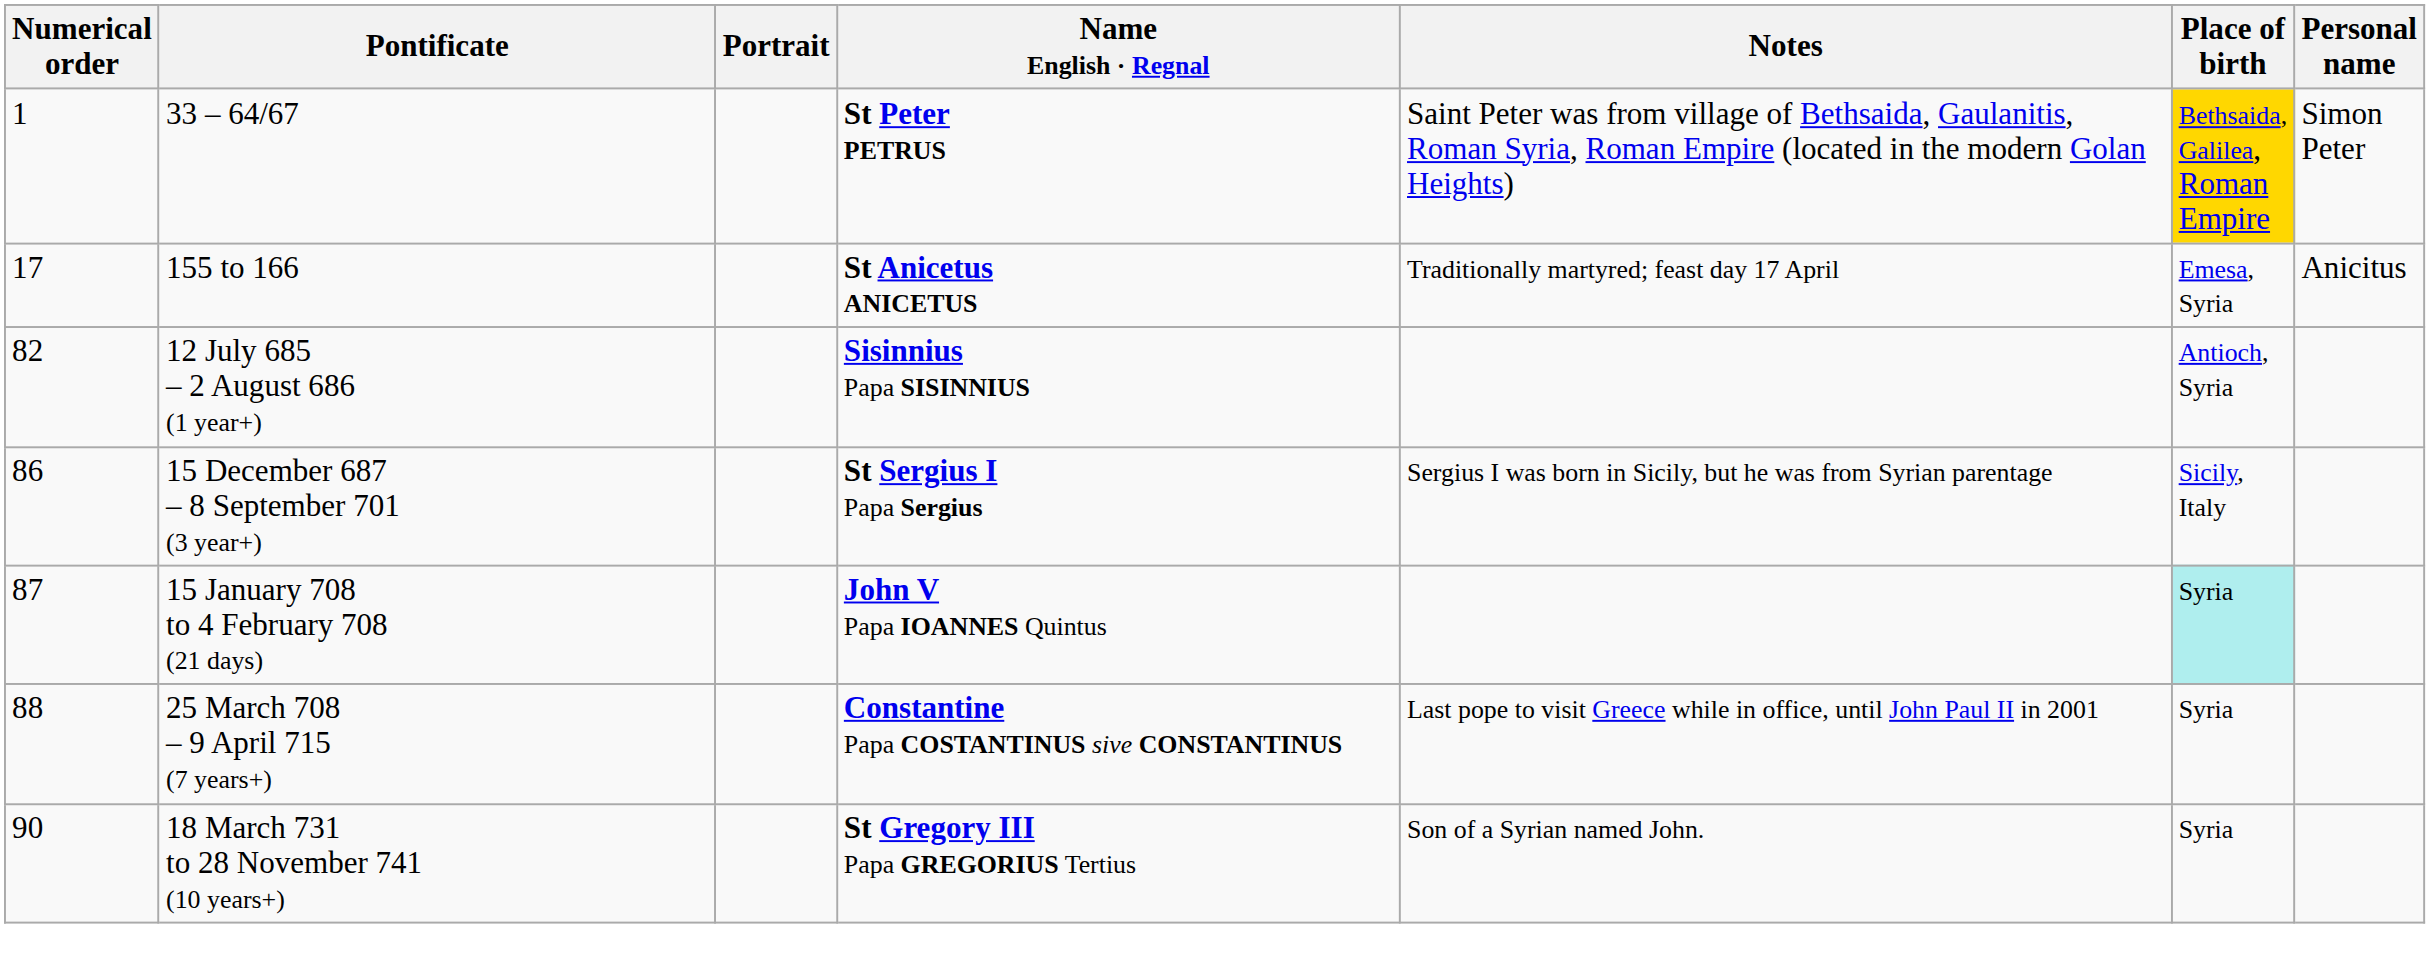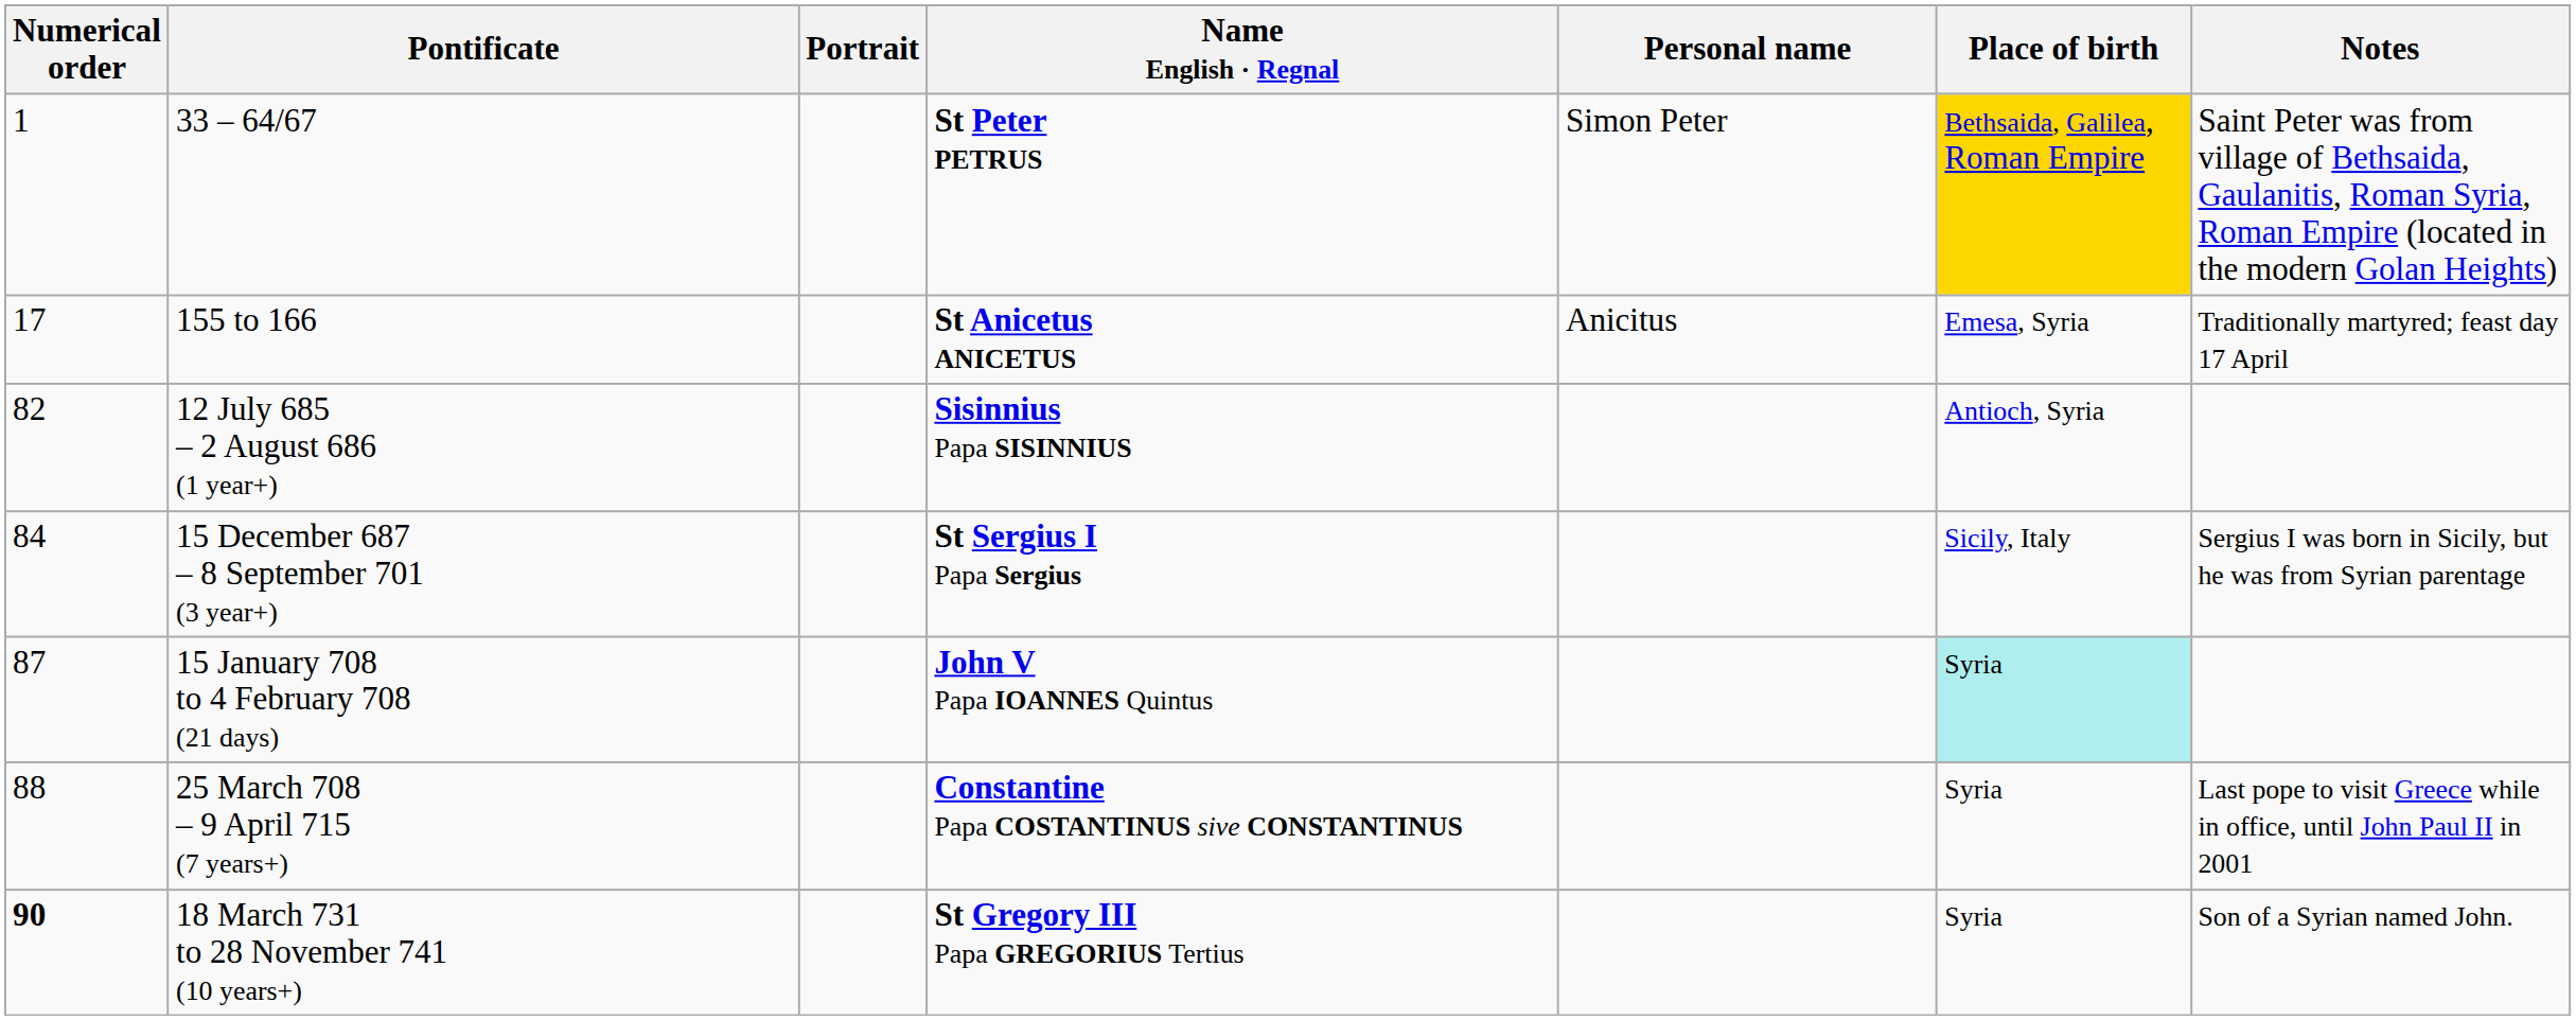 <table class="wikitable">
 <tr>
 <th style="width:5%;">Numerical order</th>
 <th style="width:25%;">Pontificate</th>
 <th style="width:5%;">Portrait</th>
 <th style="width:25%;">Name<br><small>English · <a href='#'>Regnal</a></small></th>
+<th style="width:15%;">Personal name</th>
+<th style="width:10%;">Place of birth</th>
 <th style="width:35%;">Notes</th>
-<th style="width:10%;">Place of birth</th>
-<th style="width:15%;">Personal name</th>
 </tr>
 <tr valign="top">
 <td>1</td>
 <td>33 – 64/67</td>
 <td></td>
 <td><strong>St <a href='#'>Peter</a></strong><br><small><strong>PETRUS</strong></small></td>
+<td>Simon Peter</td>
+<td style="background: gold;"><small><a href='#'>Bethsaida</a>, <a href='#'>Galilea</a></small>, <a href='#'>Roman Empire</a></td>
 <td>Saint Peter was from village of <a href='#'>Bethsaida</a>, <a href='#'>Gaulanitis</a>, <a href='#'>Roman Syria</a>, <a href='#'>Roman Empire</a> (located in the modern <a href='#'>Golan Heights</a>)</td>
-<td style="background: gold;"><small><a href='#'>Bethsaida</a>, <a href='#'>Galilea</a></small>, <a href='#'>Roman Empire</a></td>
-<td>Simon Peter</td>
 </tr>
 <tr valign="top">
 <td>17</td>
 <td>155 to 166</td>
 <td></td>
 <td><strong>St <a href='#'>Anicetus</a></strong><br><small><strong>ANICETUS</strong></small></td>
+<td>Anicitus</td>
+<td><small><a href='#'>Emesa</a>, Syria</small></td>
 <td><small>Traditionally martyred; feast day 17 April</small></td>
-<td><small><a href='#'>Emesa</a>, Syria</small></td>
-<td>Anicitus</td>
 </tr>
 <tr valign="top">
 <td>82</td>
 <td>12 July 685<br> – 2 August 686<br><small>(1 year+)</small></td>
 <td></td>
 <td><strong><a href='#'>Sisinnius</a></strong><br><small>Papa <strong>SISINNIUS</strong></small></td>
 <td> </td>
 <td><small><a href='#'>Antioch</a>, Syria</small></td>
 <td> </td>
 </tr>
 <tr valign="top">
-<td>86</td>
+<td>84</td>
 <td>15 December 687<br> – 8 September 701<br><small>(3 year+)</small></td>
 <td></td>
 <td><strong>St <a href='#'>Sergius I</a></strong><br><small>Papa <strong>Sergius</strong> </small></td>
+<td> </td>
+<td><small><a href='#'>Sicily</a>, Italy</small></td>
 <td><small>Sergius I was born in Sicily, but he was from Syrian parentage</small></td>
-<td><small><a href='#'>Sicily</a>, Italy</small></td>
-<td> </td>
 </tr>
 <tr valign="top">
 <td>87</td>
 <td>15 January 708<br> to 4 February 708<br><small>(21 days)</small></td>
 <td></td>
 <td><strong><a href='#'>John V</a></strong><br><small>Papa <strong>IOANNES</strong> Quintus</small></td>
 <td> </td>
 <td style="background: paleturquoise;"><small>Syria</small></td>
 <td> </td>
 </tr>
 <tr valign="top">
 <td>88</td>
 <td>25 March 708<br>– 9 April 715<br><small>(7 years+)</small></td>
 <td></td>
 <td><strong><a href='#'>Constantine</a></strong><br><small>Papa <strong>COSTANTINUS</strong> <em>sive</em> <strong>CONSTANTINUS</strong></small></td>
+<td> </td>
+<td><small>Syria</small></td>
 <td><small>Last pope to visit <a href='#'>Greece</a> while in office, until <a href='#'>John Paul II</a> in 2001</small></td>
-<td><small>Syria</small></td>
-<td> </td>
 </tr>
 <tr valign="top">
-<td>90</td>
+<td><strong>90</strong></td>
 <td>18 March 731<br> to 28 November 741<br><small>(10 years+)</small></td>
 <td></td>
 <td><strong>St <a href='#'>Gregory III</a></strong><br><small>Papa <strong>GREGORIUS</strong> Tertius</small></td>
+<td> </td>
+<td><small>Syria</small></td>
 <td><small>Son of a Syrian named John.</small></td>
-<td><small>Syria</small></td>
-<td> </td>
 </tr>
 </table>
